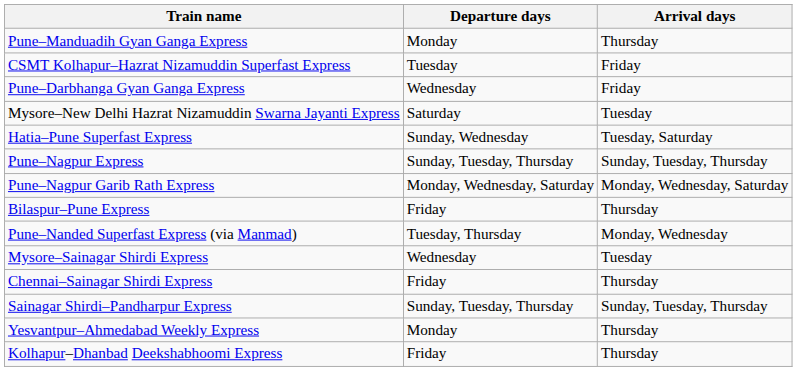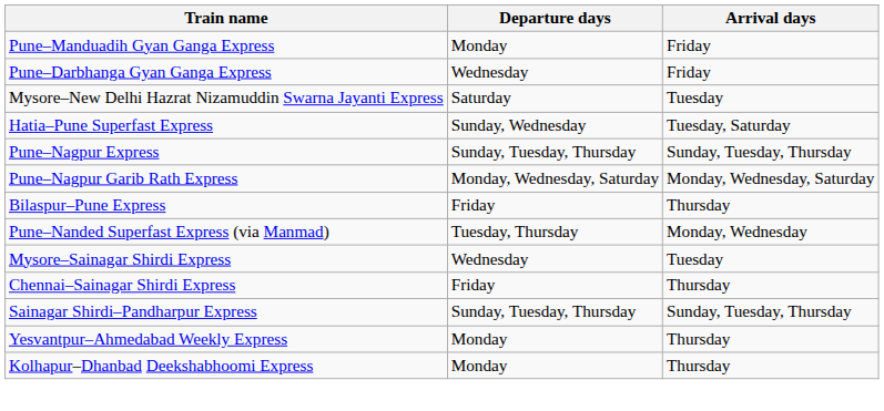 <table class="wikitable">
 <tr>
 <th>Train name</th>
 <th>Departure days</th>
 <th>Arrival days</th>
 </tr>
 <tr>
 <td><a href='#'>Pune–Manduadih Gyan Ganga Express</a></td>
 <td>Monday</td>
-<td>Thursday</td>
-</tr>
-<tr>
-<td><a href='#'>CSMT Kolhapur–Hazrat Nizamuddin Superfast Express</a></td>
-<td>Tuesday</td>
 <td>Friday</td>
 </tr>
 <tr>
 <td><a href='#'>Pune–Darbhanga Gyan Ganga Express</a></td>
 <td>Wednesday</td>
 <td>Friday</td>
 </tr>
 <tr>
 <td>Mysore–New Delhi Hazrat Nizamuddin <a href='#'>Swarna Jayanti Express</a></td>
 <td>Saturday</td>
 <td>Tuesday</td>
 </tr>
 <tr>
 <td><a href='#'>Hatia–Pune Superfast Express</a></td>
 <td>Sunday, Wednesday</td>
 <td>Tuesday, Saturday</td>
 </tr>
 <tr>
 <td><a href='#'>Pune–Nagpur Express</a></td>
 <td>Sunday, Tuesday, Thursday</td>
 <td>Sunday, Tuesday, Thursday</td>
 </tr>
 <tr>
 <td><a href='#'>Pune–Nagpur Garib Rath Express</a></td>
 <td>Monday, Wednesday, Saturday</td>
 <td>Monday, Wednesday, Saturday</td>
 </tr>
 <tr>
 <td><a href='#'>Bilaspur–Pune Express</a></td>
 <td>Friday</td>
 <td>Thursday</td>
 </tr>
 <tr>
 <td><a href='#'>Pune–Nanded Superfast Express</a> (via <a href='#'>Manmad</a>)</td>
 <td>Tuesday, Thursday</td>
 <td>Monday, Wednesday</td>
 </tr>
 <tr>
 <td><a href='#'>Mysore–Sainagar Shirdi Express</a></td>
 <td>Wednesday</td>
 <td>Tuesday</td>
 </tr>
 <tr>
 <td><a href='#'>Chennai–Sainagar Shirdi Express</a></td>
 <td>Friday</td>
 <td>Thursday</td>
 </tr>
 <tr>
 <td><a href='#'>Sainagar Shirdi–Pandharpur Express</a></td>
 <td>Sunday, Tuesday, Thursday</td>
 <td>Sunday, Tuesday, Thursday</td>
 </tr>
 <tr>
 <td><a href='#'>Yesvantpur–Ahmedabad Weekly Express</a></td>
 <td>Monday</td>
 <td>Thursday</td>
 </tr>
 <tr>
 <td><a href='#'>Kolhapur</a>–<a href='#'>Dhanbad</a> <a href='#'>Deekshabhoomi Express</a></td>
-<td>Friday</td>
+<td>Monday</td>
 <td>Thursday</td>
 </tr>
 </table>
